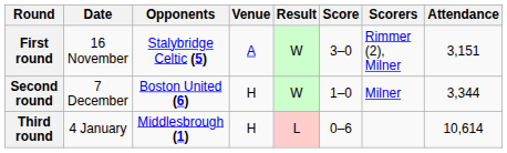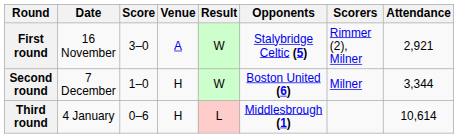 <table class="wikitable" style="text-align:center">
 <tr>
 <th>Round</th>
 <th>Date</th>
-<th>Opponents</th>
+<th>Score</th>
 <th>Venue</th>
 <th>Result</th>
-<th>Score</th>
+<th>Opponents</th>
 <th>Scorers</th>
 <th>Attendance</th>
 </tr>
 <tr>
 <th>First round</th>
 <td>16 November</td>
-<td><a href='#'>Stalybridge Celtic</a> <strong>(<a href='#'>5</a>)</strong></td>
+<td>3–0</td>
 <td><a href='#'>A</a></td>
 <td style="background-color:#CCFFCC">W</td>
-<td>3–0</td>
+<td><a href='#'>Stalybridge Celtic</a> <strong>(<a href='#'>5</a>)</strong></td>
 <td align="left"><a href='#'>Rimmer</a> (2), <a href='#'>Milner</a></td>
-<td>3,151</td>
+<td>2,921</td>
 </tr>
 <tr>
 <th>Second round</th>
 <td>7 December</td>
-<td><a href='#'>Boston United</a> <strong>(<a href='#'>6</a>)</strong></td>
+<td>1–0</td>
 <td>H</td>
 <td style="background-color:#CCFFCC">W</td>
-<td>1–0</td>
+<td><a href='#'>Boston United</a> <strong>(<a href='#'>6</a>)</strong></td>
 <td align="left"><a href='#'>Milner</a></td>
 <td>3,344</td>
 </tr>
 <tr>
 <th>Third round</th>
 <td>4 January</td>
-<td><a href='#'>Middlesbrough</a> <strong>(<a href='#'>1</a>)</strong></td>
+<td>0–6</td>
 <td>H</td>
 <td style="background-color:#FFCCCC">L</td>
-<td>0–6</td>
+<td><a href='#'>Middlesbrough</a> <strong>(<a href='#'>1</a>)</strong></td>
 <td align="left"></td>
 <td>10,614</td>
 </tr>
 </table>
